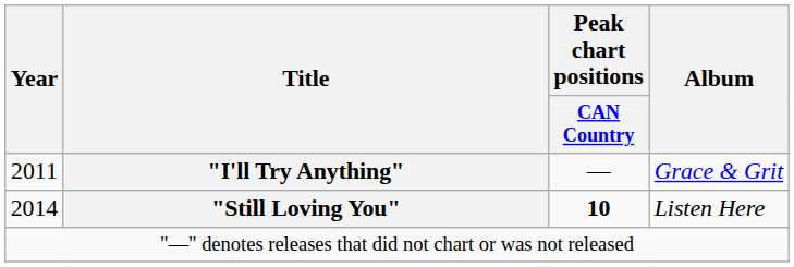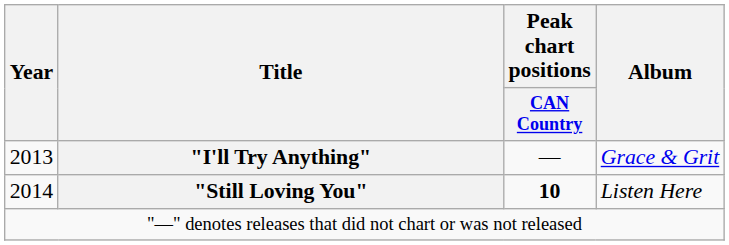 <table class="wikitable plainrowheaders" style="text-align:center;">
 <tr>
 <th scope="col" rowspan="2" style="width:1em;">Year</th>
 <th scope="col" rowspan="2" style="width:20em;">Title</th>
 <th scope="col" colspan="1">Peak chart positions</th>
 <th scope="col" rowspan="2">Album</th>
 </tr>
 <tr style="font-size:smaller;">
 <th scope="col" width="45"><a href='#'>CAN Country</a><br></th>
 </tr>
 <tr>
-<td>2011</td>
+<td>2013</td>
 <th scope="row">"I'll Try Anything"<br></th>
 <td>—</td>
 <td align="left"><em><a href='#'>Grace & Grit</a></em></td>
 </tr>
 <tr>
 <td>2014</td>
 <th scope="row">"Still Loving You"<br></th>
 <td><strong>10</strong></td>
 <td align="left"><em>Listen Here</em></td>
 </tr>
 <tr>
 <td colspan="5" style="font-size:85%">"—" denotes releases that did not chart or was not released</td>
 </tr>
 </table>
